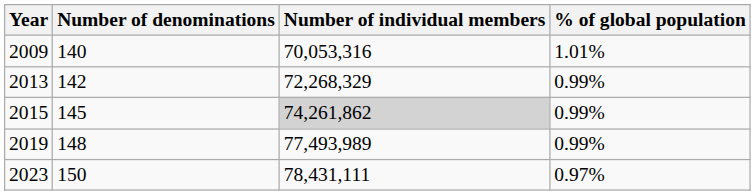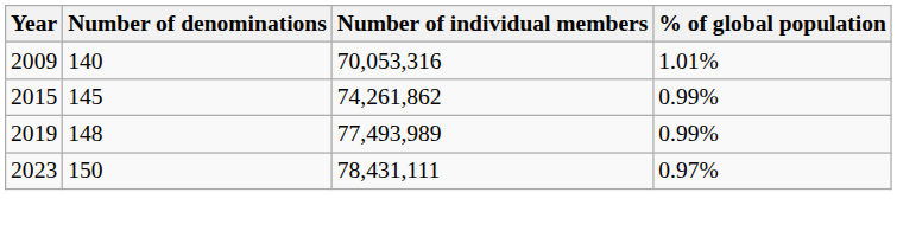 <table class="wikitable sortable">
 <tr>
 <th><strong>Year</strong></th>
 <th><strong>Number of denominations</strong></th>
 <th><strong>Number of individual members</strong></th>
 <th><strong>% of global population</strong></th>
 </tr>
 <tr>
 <td>2009</td>
 <td>140</td>
 <td>70,053,316</td>
 <td>1.01%</td>
 </tr>
 <tr>
-<td>2013</td>
-<td>142</td>
-<td>72,268,329</td>
-<td>0.99%</td>
-</tr>
-<tr>
 <td>2015</td>
 <td>145</td>
-<td style="background: lightgrey;">74,261,862</td>
+<td>74,261,862</td>
 <td>0.99%</td>
 </tr>
 <tr>
 <td>2019</td>
 <td>148</td>
 <td>77,493,989</td>
 <td>0.99%</td>
 </tr>
 <tr>
 <td>2023</td>
 <td>150</td>
 <td>78,431,111</td>
 <td>0.97%</td>
 </tr>
 </table>
